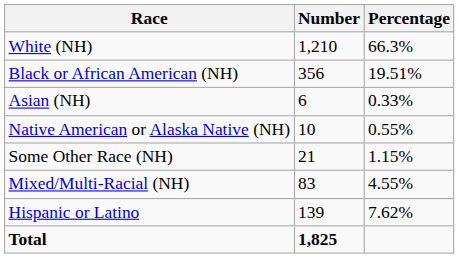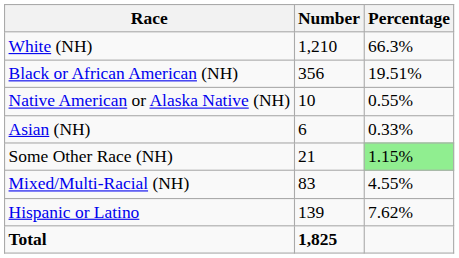 <table class="wikitable">
 <tr>
 <th>Race</th>
 <th>Number</th>
 <th>Percentage</th>
 </tr>
 <tr>
 <td><a href='#'>White</a> (NH)</td>
 <td>1,210</td>
 <td>66.3%</td>
 </tr>
 <tr>
 <td><a href='#'>Black or African American</a> (NH)</td>
 <td>356</td>
 <td>19.51%</td>
 </tr>
 <tr>
+<td><a href='#'>Native American</a> or <a href='#'>Alaska Native</a> (NH)</td>
+<td>10</td>
+<td>0.55%</td>
+</tr>
+<tr>
 <td><a href='#'>Asian</a> (NH)</td>
 <td>6</td>
 <td>0.33%</td>
 </tr>
 <tr>
-<td><a href='#'>Native American</a> or <a href='#'>Alaska Native</a> (NH)</td>
-<td>10</td>
-<td>0.55%</td>
-</tr>
-<tr>
 <td>Some Other Race (NH)</td>
 <td>21</td>
-<td>1.15%</td>
+<td style="background: lightgreen;">1.15%</td>
 </tr>
 <tr>
 <td><a href='#'>Mixed/Multi-Racial</a> (NH)</td>
 <td>83</td>
 <td>4.55%</td>
 </tr>
 <tr>
 <td><a href='#'>Hispanic or Latino</a></td>
 <td>139</td>
 <td>7.62%</td>
 </tr>
 <tr>
 <td><strong>Total</strong></td>
 <td><strong>1,825</strong></td>
 <td></td>
 </tr>
 </table>
